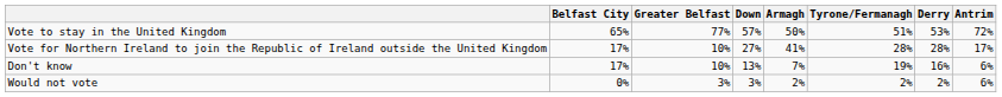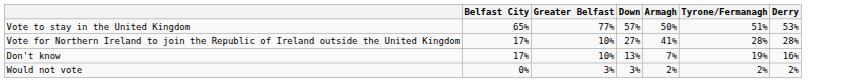 <table class="wikitable" style="text-align:right">
 <tr>
 <th></th>
 <th>Belfast City</th>
 <th>Greater Belfast</th>
 <th>Down</th>
 <th>Armagh</th>
 <th>Tyrone/Fermanagh</th>
 <th>Derry</th>
-<th>Antrim</th>
 </tr>
 <tr>
 <td style="text-align:left">Vote to stay in the United Kingdom</td>
 <td>65%</td>
 <td>77%</td>
 <td>57%</td>
 <td>50%</td>
 <td>51%</td>
 <td>53%</td>
-<td>72%</td>
 </tr>
 <tr>
 <td style="text-align:left">Vote for Northern Ireland to join the Republic of Ireland outside the United Kingdom</td>
 <td>17%</td>
 <td>10%</td>
 <td>27%</td>
 <td>41%</td>
 <td>28%</td>
 <td>28%</td>
-<td>17%</td>
 </tr>
 <tr>
 <td style="text-align:left">Don't know</td>
 <td>17%</td>
 <td>10%</td>
 <td>13%</td>
 <td>7%</td>
 <td>19%</td>
 <td>16%</td>
-<td>6%</td>
 </tr>
 <tr>
 <td style="text-align:left">Would not vote</td>
 <td>0%</td>
 <td>3%</td>
 <td>3%</td>
 <td>2%</td>
 <td>2%</td>
 <td>2%</td>
-<td>6%</td>
 </tr>
 </table>
